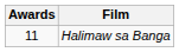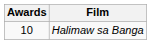 <table class="wikitable" style="text-align:center">
 <tr>
 <th scope="col">Awards</th>
 <th scope="col">Film</th>
 </tr>
 <tr>
-<td>11</td>
+<td>10</td>
 <td align=left><em>Halimaw sa Banga</em></td>
 </tr>
 </table>
